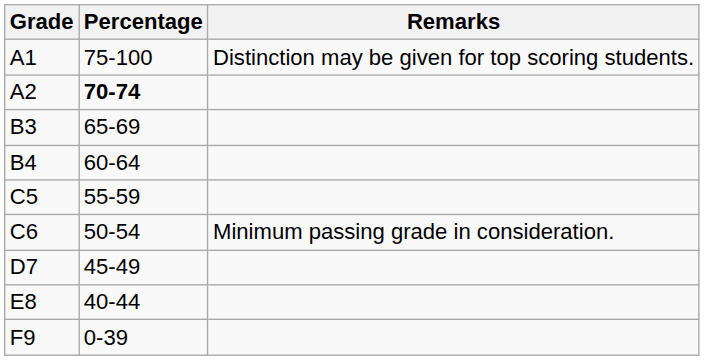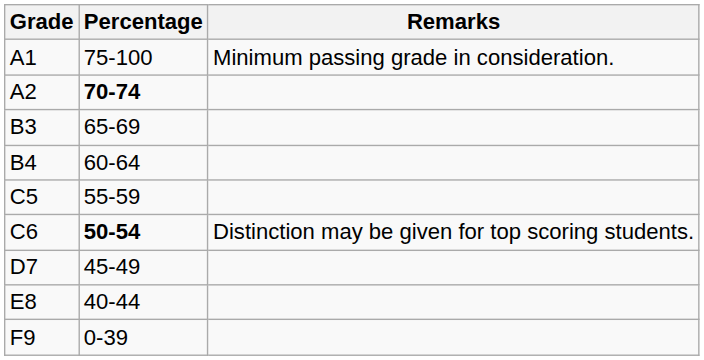 <table class="wikitable">
 <tr>
 <th>Grade</th>
 <th>Percentage</th>
 <th>Remarks</th>
 </tr>
 <tr>
 <td>A1</td>
 <td>75-100</td>
-<td>Distinction may be given for top scoring students.</td>
+<td>Minimum passing grade in consideration.</td>
 </tr>
 <tr>
 <td>A2</td>
 <td><strong>70-74</strong></td>
 <td></td>
 </tr>
 <tr>
 <td>B3</td>
 <td>65-69</td>
 <td></td>
 </tr>
 <tr>
 <td>B4</td>
 <td>60-64</td>
 <td></td>
 </tr>
 <tr>
 <td>C5</td>
 <td>55-59</td>
 <td></td>
 </tr>
 <tr>
 <td>C6</td>
-<td>50-54</td>
-<td>Minimum passing grade in consideration.</td>
+<td><strong>50-54</strong></td>
+<td>Distinction may be given for top scoring students.</td>
 </tr>
 <tr>
 <td>D7</td>
 <td>45-49</td>
 <td></td>
 </tr>
 <tr>
 <td>E8</td>
 <td>40-44</td>
 <td></td>
 </tr>
 <tr>
 <td>F9</td>
 <td>0-39</td>
 <td></td>
 </tr>
 </table>
